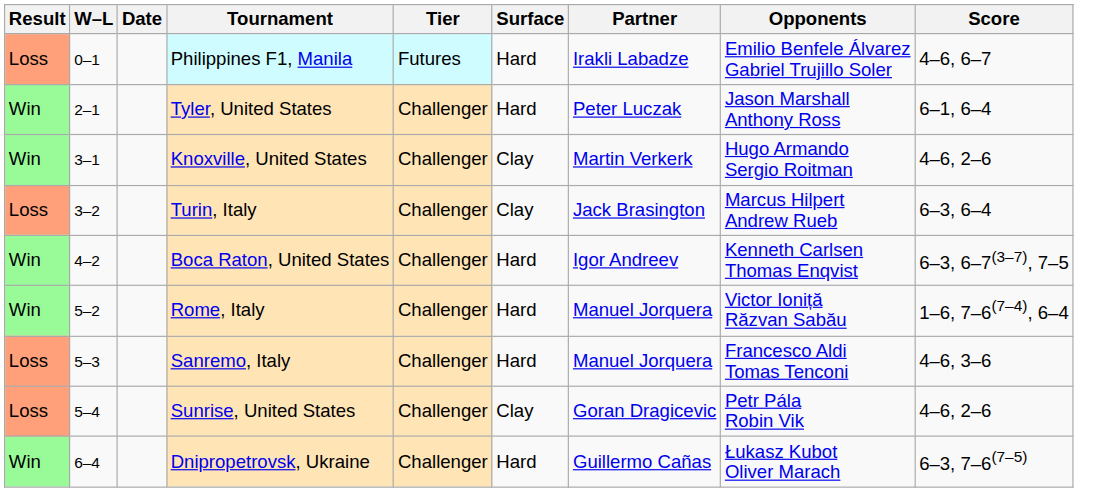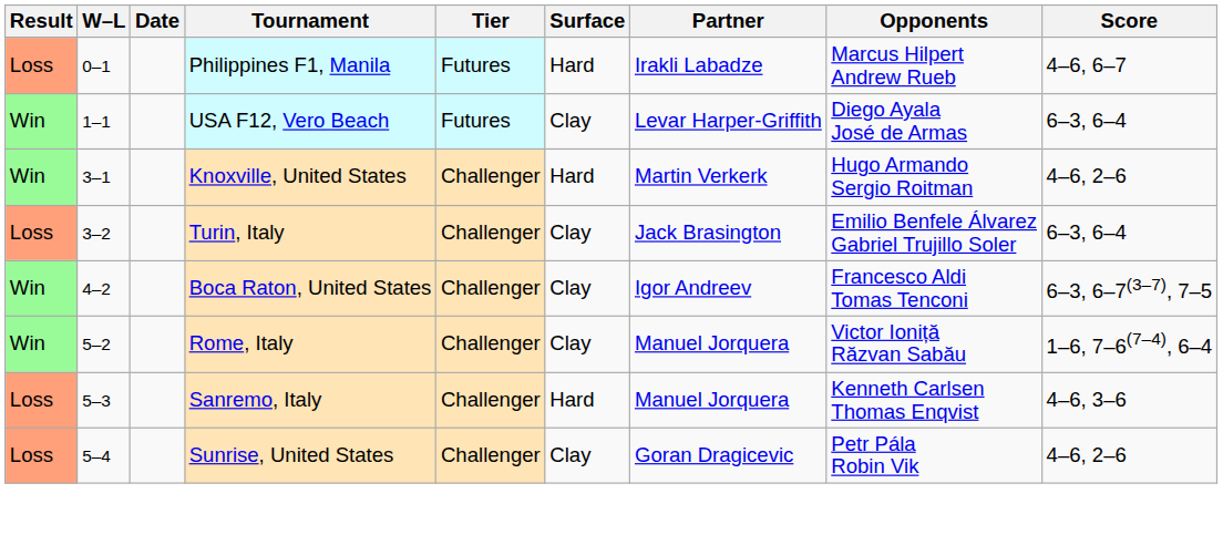 <table class="sortable wikitable">
 <tr>
 <th>Result</th>
 <th class="unsortable">W–L</th>
 <th>Date</th>
 <th>Tournament</th>
 <th>Tier</th>
 <th>Surface</th>
 <th>Partner</th>
 <th>Opponents</th>
 <th class="unsortable">Score</th>
 </tr>
 <tr>
 <td style="background:#ffa07a;">Loss</td>
 <td><small>0–1</small></td>
 <td></td>
 <td style="background:#cffcff;">Philippines F1, <a href='#'>Manila</a></td>
 <td style="background:#cffcff;">Futures</td>
 <td>Hard</td>
 <td> <a href='#'>Irakli Labadze</a></td>
-<td> <a href='#'>Emilio Benfele Álvarez</a> <br>  <a href='#'>Gabriel Trujillo Soler</a></td>
+<td> <a href='#'>Marcus Hilpert</a> <br>  <a href='#'>Andrew Rueb</a></td>
 <td>4–6, 6–7</td>
 </tr>
 <tr>
 <td style="background:#98fb98;">Win</td>
-<td><small>2–1</small></td>
+<td><small>1–1</small></td>
 <td></td>
-<td style="background:moccasin;"><a href='#'>Tyler</a>, United States</td>
-<td style="background:moccasin;">Challenger</td>
-<td>Hard</td>
-<td> <a href='#'>Peter Luczak</a></td>
-<td> <a href='#'>Jason Marshall</a> <br>  <a href='#'>Anthony Ross</a></td>
-<td>6–1, 6–4</td>
+<td style="background:#cffcff;">USA F12, <a href='#'>Vero Beach</a></td>
+<td style="background:#cffcff;">Futures</td>
+<td>Clay</td>
+<td> <a href='#'>Levar Harper-Griffith</a></td>
+<td> <a href='#'>Diego Ayala</a> <br>  <a href='#'>José de Armas</a></td>
+<td>6–3, 6–4</td>
 </tr>
 <tr>
 <td style="background:#98fb98;">Win</td>
 <td><small>3–1</small></td>
 <td></td>
 <td style="background:moccasin;"><a href='#'>Knoxville</a>, United States</td>
 <td style="background:moccasin;">Challenger</td>
-<td>Clay</td>
+<td>Hard</td>
 <td> <a href='#'>Martin Verkerk</a></td>
 <td> <a href='#'>Hugo Armando</a> <br>  <a href='#'>Sergio Roitman</a></td>
 <td>4–6, 2–6</td>
 </tr>
 <tr>
 <td style="background:#ffa07a;">Loss</td>
 <td><small>3–2</small></td>
 <td></td>
 <td style="background:moccasin;"><a href='#'>Turin</a>, Italy</td>
 <td style="background:moccasin;">Challenger</td>
 <td>Clay</td>
 <td> <a href='#'>Jack Brasington</a></td>
-<td> <a href='#'>Marcus Hilpert</a> <br>  <a href='#'>Andrew Rueb</a></td>
+<td> <a href='#'>Emilio Benfele Álvarez</a> <br>  <a href='#'>Gabriel Trujillo Soler</a></td>
 <td>6–3, 6–4</td>
 </tr>
 <tr>
 <td style="background:#98fb98;">Win</td>
 <td><small>4–2</small></td>
 <td></td>
 <td style="background:moccasin;"><a href='#'>Boca Raton</a>, United States</td>
 <td style="background:moccasin;">Challenger</td>
-<td>Hard</td>
+<td>Clay</td>
 <td> <a href='#'>Igor Andreev</a></td>
-<td> <a href='#'>Kenneth Carlsen</a> <br>  <a href='#'>Thomas Enqvist</a></td>
+<td> <a href='#'>Francesco Aldi</a> <br>  <a href='#'>Tomas Tenconi</a></td>
 <td>6–3, 6–7<sup>(3–7)</sup>, 7–5</td>
 </tr>
 <tr>
 <td style="background:#98fb98;">Win</td>
 <td><small>5–2</small></td>
 <td></td>
 <td style="background:moccasin;"><a href='#'>Rome</a>, Italy</td>
 <td style="background:moccasin;">Challenger</td>
-<td>Hard</td>
+<td>Clay</td>
 <td> <a href='#'>Manuel Jorquera</a></td>
 <td> <a href='#'>Victor Ioniță</a> <br>  <a href='#'>Răzvan Sabău</a></td>
 <td>1–6, 7–6<sup>(7–4)</sup>, 6–4</td>
 </tr>
 <tr>
 <td style="background:#ffa07a;">Loss</td>
 <td><small>5–3</small></td>
 <td></td>
 <td style="background:moccasin;"><a href='#'>Sanremo</a>, Italy</td>
 <td style="background:moccasin;">Challenger</td>
 <td>Hard</td>
 <td> <a href='#'>Manuel Jorquera</a></td>
-<td> <a href='#'>Francesco Aldi</a> <br>  <a href='#'>Tomas Tenconi</a></td>
+<td> <a href='#'>Kenneth Carlsen</a> <br>  <a href='#'>Thomas Enqvist</a></td>
 <td>4–6, 3–6</td>
 </tr>
 <tr>
 <td style="background:#ffa07a;">Loss</td>
 <td><small>5–4</small></td>
 <td></td>
 <td style="background:moccasin;"><a href='#'>Sunrise</a>, United States</td>
 <td style="background:moccasin;">Challenger</td>
 <td>Clay</td>
 <td> <a href='#'>Goran Dragicevic</a></td>
 <td> <a href='#'>Petr Pála</a> <br>  <a href='#'>Robin Vik</a></td>
 <td>4–6, 2–6</td>
 </tr>
-<tr>
-<td style="background:#98fb98;">Win</td>
-<td><small>6–4</small></td>
-<td></td>
-<td style="background:moccasin;"><a href='#'>Dnipropetrovsk</a>, Ukraine</td>
-<td style="background:moccasin;">Challenger</td>
-<td>Hard</td>
-<td> <a href='#'>Guillermo Cañas</a></td>
-<td> <a href='#'>Łukasz Kubot</a> <br>  <a href='#'>Oliver Marach</a></td>
-<td>6–3, 7–6<sup>(7–5)</sup></td>
-</tr>
 </table>
